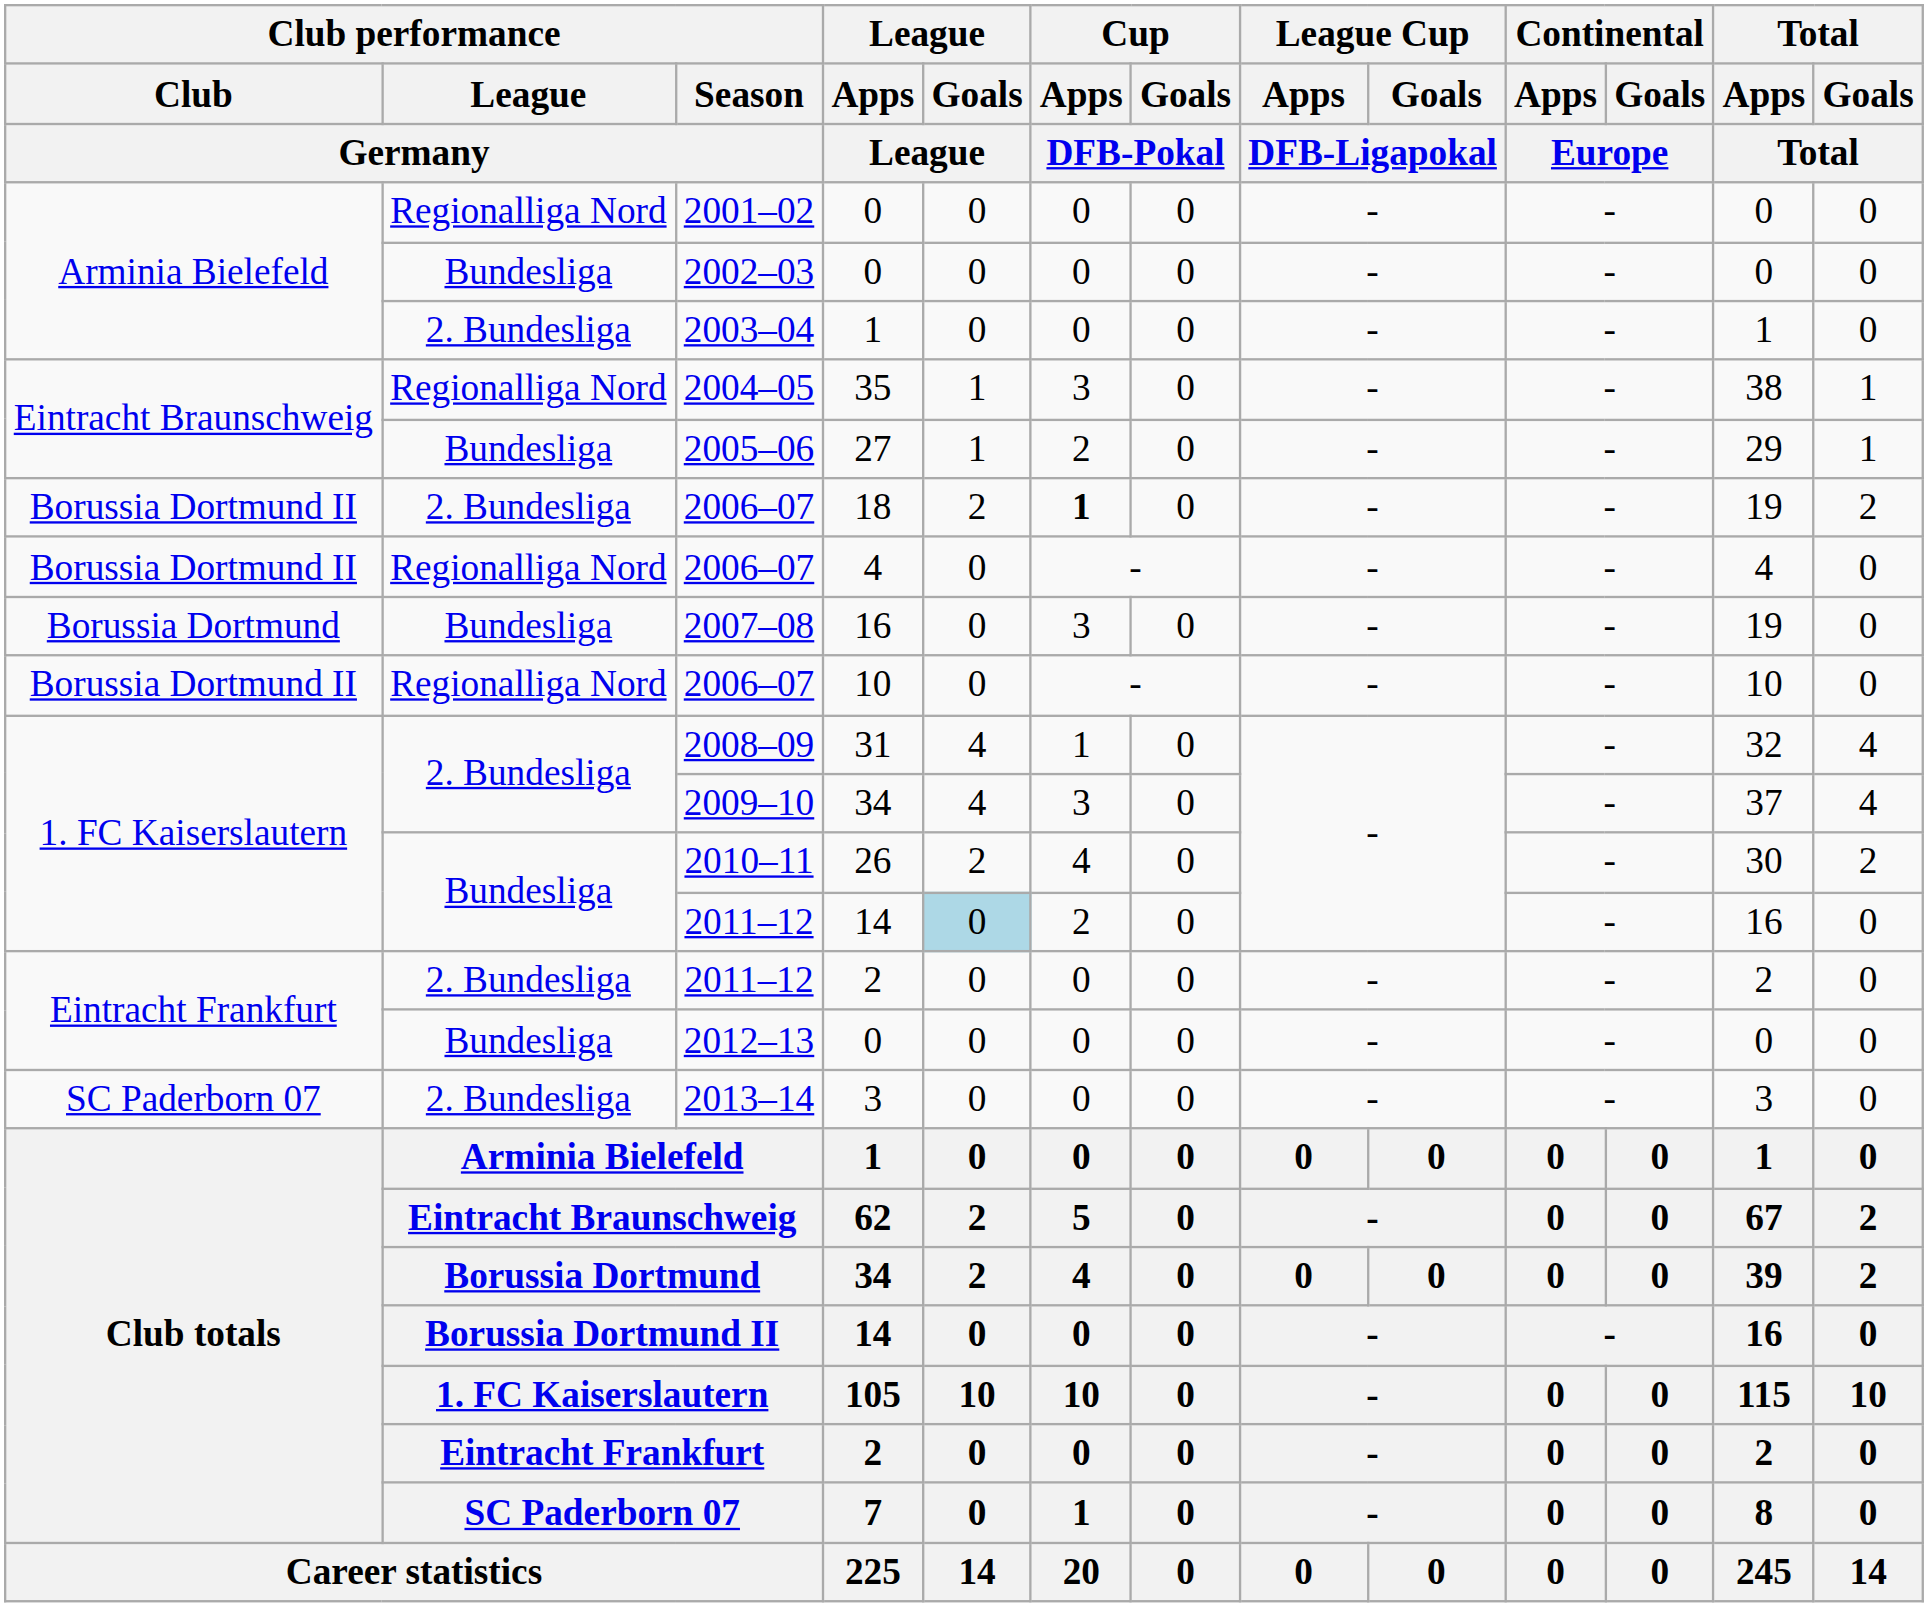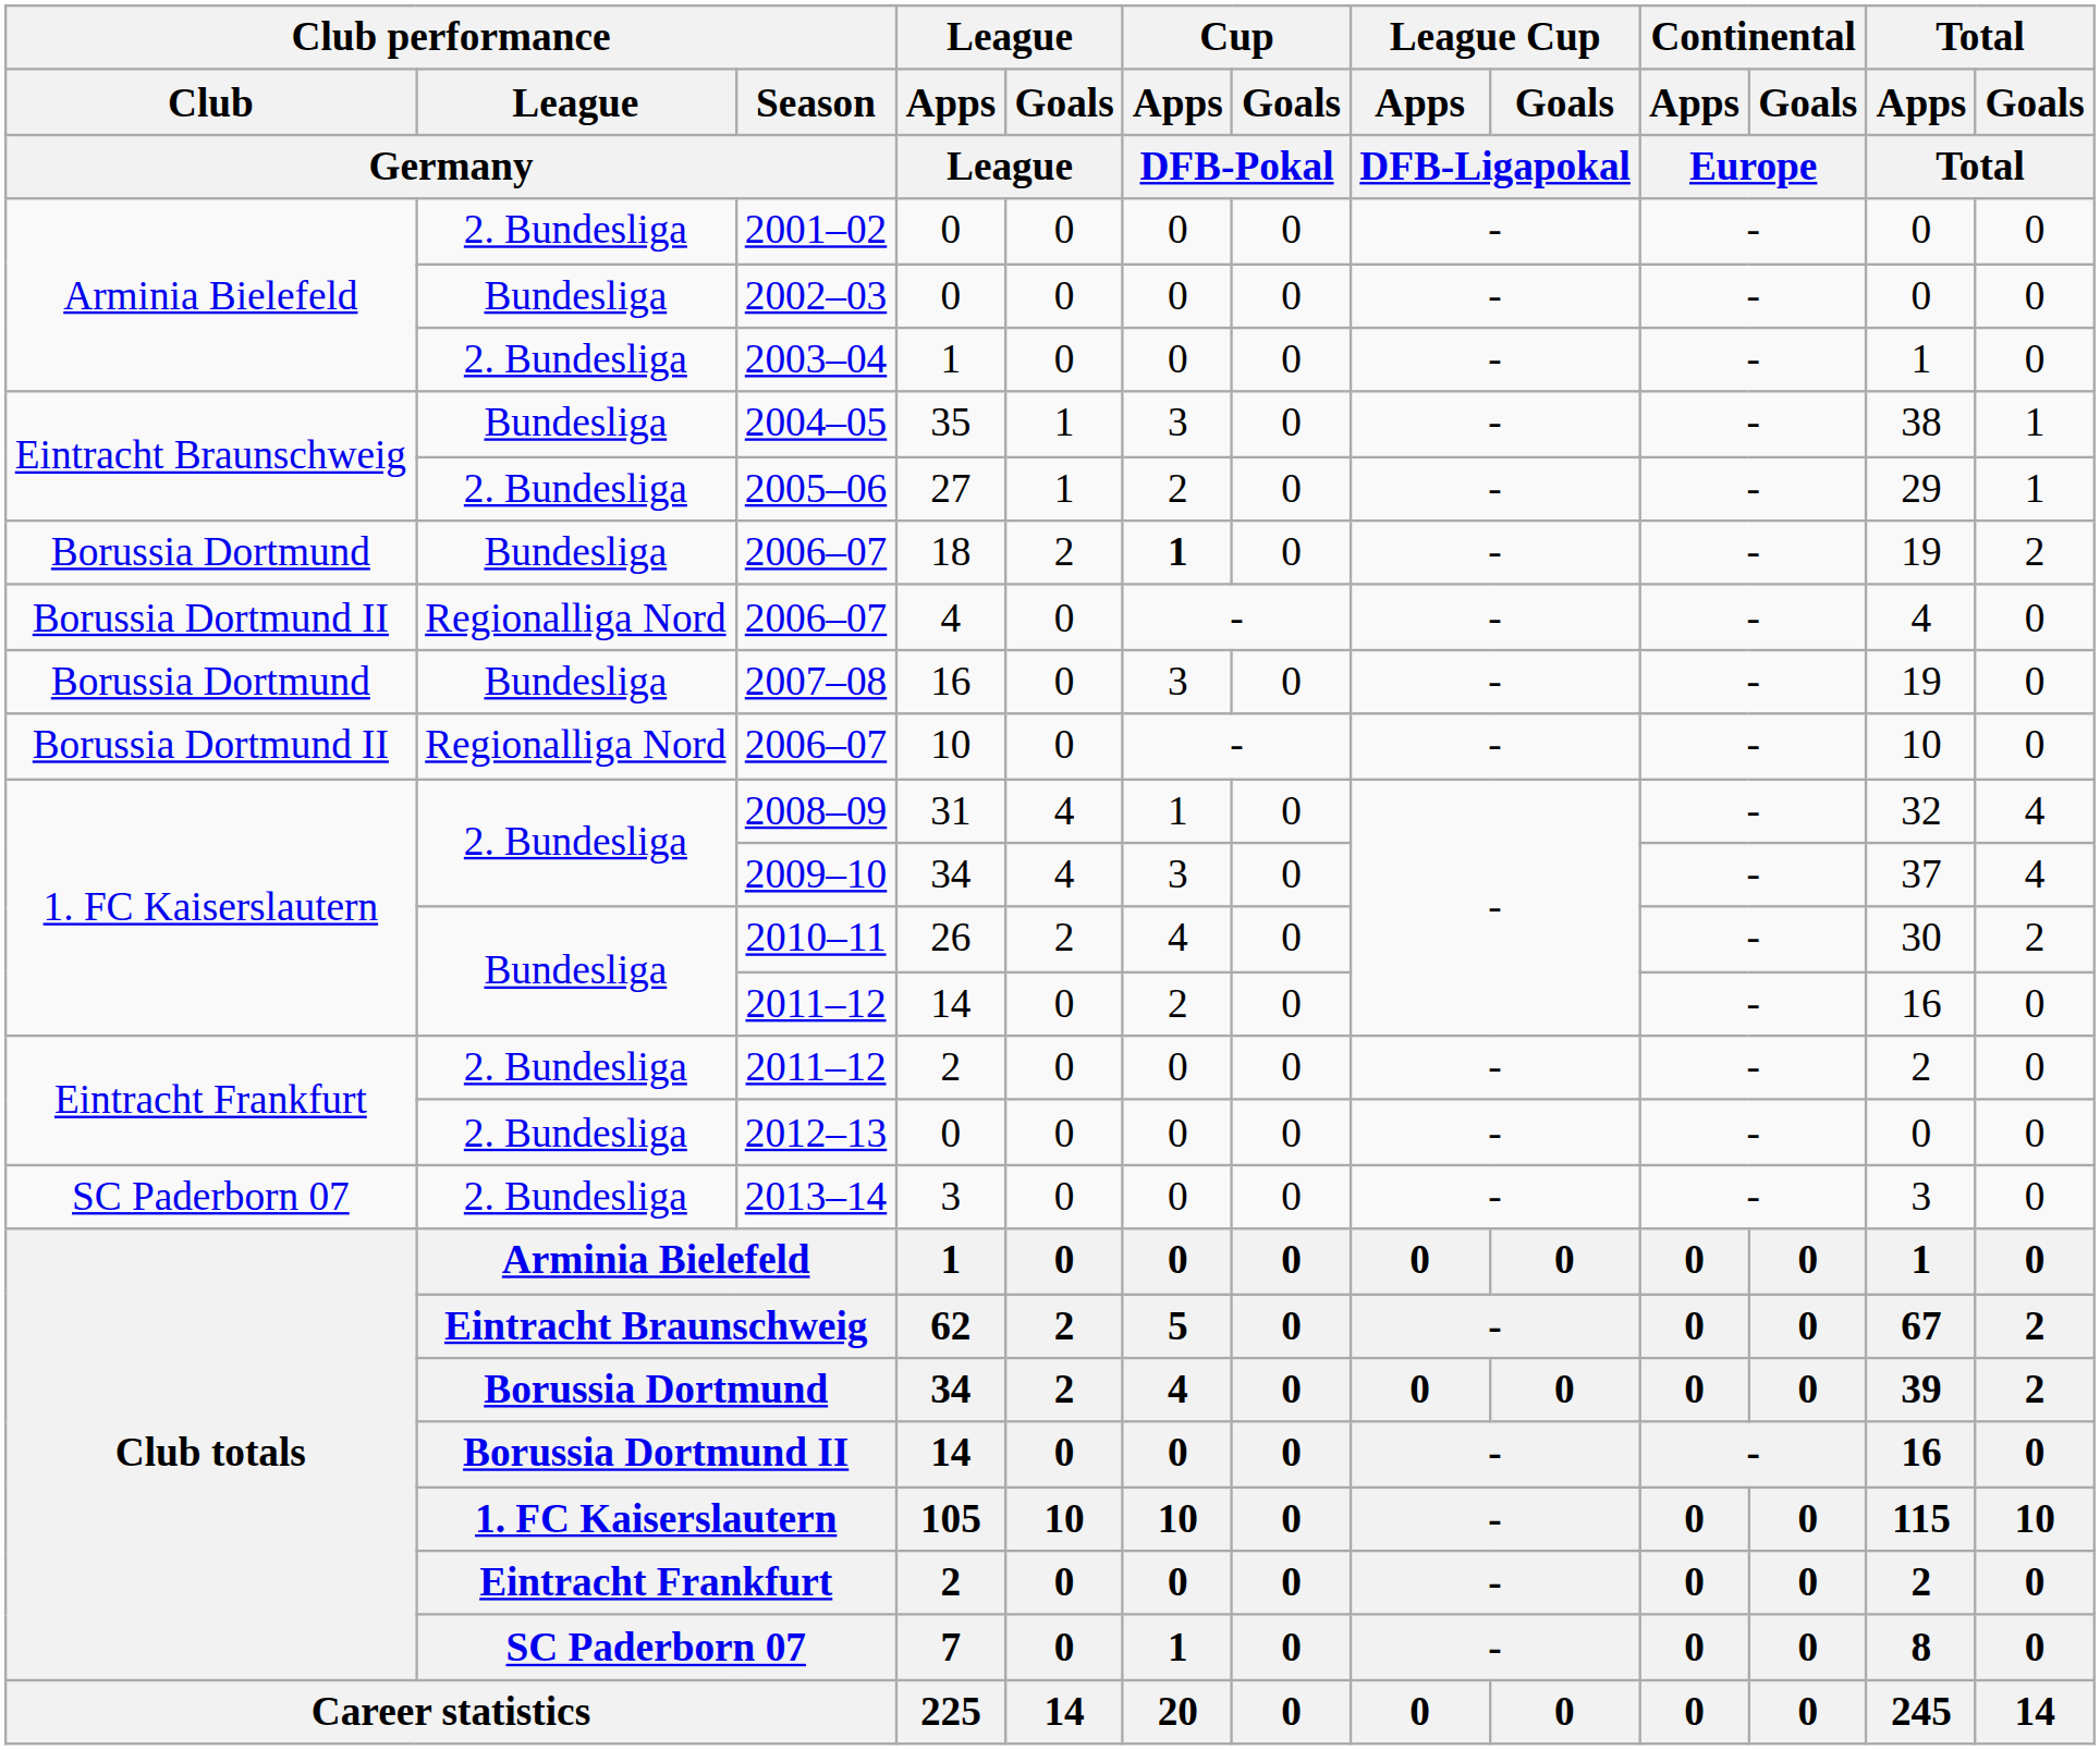 <table class="wikitable" style="text-align: center">
 <tr>
 <th Colspan="3">Club performance</th>
 <th Colspan="2">League</th>
 <th Colspan="2">Cup</th>
 <th Colspan="2">League Cup</th>
 <th Colspan="2">Continental</th>
 <th Colspan="2">Total</th>
 </tr>
 <tr>
 <th>Club</th>
 <th>League</th>
 <th>Season</th>
 <th>Apps</th>
 <th>Goals</th>
 <th>Apps</th>
 <th>Goals</th>
 <th>Apps</th>
 <th>Goals</th>
 <th>Apps</th>
 <th>Goals</th>
 <th>Apps</th>
 <th>Goals</th>
 </tr>
 <tr>
 <th Colspan="3">Germany</th>
 <th Colspan="2">League</th>
 <th Colspan="2"><a href='#'>DFB-Pokal</a></th>
 <th Colspan="2"><a href='#'>DFB-Ligapokal</a></th>
 <th Colspan="2"><a href='#'>Europe</a></th>
 <th Colspan="2">Total</th>
 </tr>
 <tr>
 <td rowspan="3"><a href='#'>Arminia Bielefeld</a></td>
-<td><a href='#'>Regionalliga Nord</a></td>
+<td><a href='#'>2. Bundesliga</a></td>
 <td><a href='#'>2001–02</a></td>
 <td>0</td>
 <td>0</td>
 <td>0</td>
 <td>0</td>
 <td colspan="2">-</td>
 <td colspan="2">-</td>
 <td>0</td>
 <td>0</td>
 </tr>
 <tr>
 <td><a href='#'>Bundesliga</a></td>
 <td><a href='#'>2002–03</a></td>
 <td>0</td>
 <td>0</td>
 <td>0</td>
 <td>0</td>
 <td colspan="2">-</td>
 <td colspan="2">-</td>
 <td>0</td>
 <td>0</td>
 </tr>
 <tr>
 <td><a href='#'>2. Bundesliga</a></td>
 <td><a href='#'>2003–04</a></td>
 <td>1</td>
 <td>0</td>
 <td>0</td>
 <td>0</td>
 <td colspan="2">-</td>
 <td colspan="2">-</td>
 <td>1</td>
 <td>0</td>
 </tr>
 <tr>
 <td rowspan="2"><a href='#'>Eintracht Braunschweig</a></td>
-<td><a href='#'>Regionalliga Nord</a></td>
+<td><a href='#'>Bundesliga</a></td>
 <td><a href='#'>2004–05</a></td>
 <td>35</td>
 <td>1</td>
 <td>3</td>
 <td>0</td>
 <td colspan="2">-</td>
 <td colspan="2">-</td>
 <td>38</td>
 <td>1</td>
 </tr>
 <tr>
-<td><a href='#'>Bundesliga</a></td>
+<td><a href='#'>2. Bundesliga</a></td>
 <td><a href='#'>2005–06</a></td>
 <td>27</td>
 <td>1</td>
 <td>2</td>
 <td>0</td>
 <td colspan="2">-</td>
 <td colspan="2">-</td>
 <td>29</td>
 <td>1</td>
 </tr>
 <tr>
-<td><a href='#'>Borussia Dortmund II</a></td>
-<td><a href='#'>2. Bundesliga</a></td>
+<td><a href='#'>Borussia Dortmund</a></td>
+<td><a href='#'>Bundesliga</a></td>
 <td><a href='#'>2006–07</a></td>
 <td>18</td>
 <td>2</td>
 <td><strong>1</strong></td>
 <td>0</td>
 <td colspan="2">-</td>
 <td colspan="2">-</td>
 <td>19</td>
 <td>2</td>
 </tr>
 <tr>
 <td><a href='#'>Borussia Dortmund II</a></td>
 <td><a href='#'>Regionalliga Nord</a></td>
 <td><a href='#'>2006–07</a></td>
 <td>4</td>
 <td>0</td>
 <td colspan="2">-</td>
 <td colspan="2">-</td>
 <td colspan="2">-</td>
 <td>4</td>
 <td>0</td>
 </tr>
 <tr>
 <td><a href='#'>Borussia Dortmund</a></td>
 <td><a href='#'>Bundesliga</a></td>
 <td><a href='#'>2007–08</a></td>
 <td>16</td>
 <td>0</td>
 <td>3</td>
 <td>0</td>
 <td colspan="2">-</td>
 <td colspan="2">-</td>
 <td>19</td>
 <td>0</td>
 </tr>
 <tr>
 <td><a href='#'>Borussia Dortmund II</a></td>
 <td><a href='#'>Regionalliga Nord</a></td>
 <td><a href='#'>2006–07</a></td>
 <td>10</td>
 <td>0</td>
 <td colspan="2">-</td>
 <td colspan="2">-</td>
 <td colspan="2">-</td>
 <td>10</td>
 <td>0</td>
 </tr>
 <tr>
 <td rowspan="4"><a href='#'>1. FC Kaiserslautern</a></td>
 <td rowspan="2"><a href='#'>2. Bundesliga</a></td>
 <td><a href='#'>2008–09</a></td>
 <td>31</td>
 <td>4</td>
 <td>1</td>
 <td>0</td>
 <td rowspan="4" colspan="2">-</td>
 <td colspan="2">-</td>
 <td>32</td>
 <td>4</td>
 </tr>
 <tr>
 <td><a href='#'>2009–10</a></td>
 <td>34</td>
 <td>4</td>
 <td>3</td>
 <td>0</td>
 <td colspan="2">-</td>
 <td>37</td>
 <td>4</td>
 </tr>
 <tr>
 <td rowspan="2"><a href='#'>Bundesliga</a></td>
 <td><a href='#'>2010–11</a></td>
 <td>26</td>
 <td>2</td>
 <td>4</td>
 <td>0</td>
 <td colspan="2">-</td>
 <td>30</td>
 <td>2</td>
 </tr>
 <tr>
 <td><a href='#'>2011–12</a></td>
 <td>14</td>
-<td style="background: lightblue;">0</td>
+<td>0</td>
 <td>2</td>
 <td>0</td>
 <td colspan="2">-</td>
 <td>16</td>
 <td>0</td>
 </tr>
 <tr>
 <td rowspan="2"><a href='#'>Eintracht Frankfurt</a></td>
 <td><a href='#'>2. Bundesliga</a></td>
 <td><a href='#'>2011–12</a></td>
 <td>2</td>
 <td>0</td>
 <td>0</td>
 <td>0</td>
 <td colspan="2">-</td>
 <td colspan="2">-</td>
 <td>2</td>
 <td>0</td>
 </tr>
 <tr>
-<td><a href='#'>Bundesliga</a></td>
+<td><a href='#'>2. Bundesliga</a></td>
 <td><a href='#'>2012–13</a></td>
 <td>0</td>
 <td>0</td>
 <td>0</td>
 <td>0</td>
 <td colspan="2">-</td>
 <td colspan="2">-</td>
 <td>0</td>
 <td>0</td>
 </tr>
 <tr>
 <td rowspan="1"><a href='#'>SC Paderborn 07</a></td>
 <td><a href='#'>2. Bundesliga</a></td>
 <td><a href='#'>2013–14</a></td>
 <td>3</td>
 <td>0</td>
 <td>0</td>
 <td>0</td>
 <td colspan="2">-</td>
 <td colspan="2">-</td>
 <td>3</td>
 <td>0</td>
 </tr>
 <tr>
 <th rowspan="7">Club totals</th>
 <th colspan="2"><a href='#'>Arminia Bielefeld</a></th>
 <th>1</th>
 <th>0</th>
 <th>0</th>
 <th>0</th>
 <th>0</th>
 <th>0</th>
 <th>0</th>
 <th>0</th>
 <th>1</th>
 <th>0</th>
 </tr>
 <tr>
 <th colspan="2"><a href='#'>Eintracht Braunschweig</a></th>
 <th>62</th>
 <th>2</th>
 <th>5</th>
 <th>0</th>
 <th colspan="2">-</th>
 <th>0</th>
 <th>0</th>
 <th>67</th>
 <th>2</th>
 </tr>
 <tr>
 <th colspan="2"><a href='#'>Borussia Dortmund</a></th>
 <th>34</th>
 <th>2</th>
 <th>4</th>
 <th>0</th>
 <th>0</th>
 <th>0</th>
 <th>0</th>
 <th>0</th>
 <th>39</th>
 <th>2</th>
 </tr>
 <tr>
 <th colspan="2"><a href='#'>Borussia Dortmund II</a></th>
 <th>14</th>
 <th>0</th>
 <th>0</th>
 <th>0</th>
 <th colspan="2">-</th>
 <th colspan="2">-</th>
 <th>16</th>
 <th>0</th>
 </tr>
 <tr>
 <th colspan="2"><a href='#'>1. FC Kaiserslautern</a></th>
 <th>105</th>
 <th>10</th>
 <th>10</th>
 <th>0</th>
 <th colspan="2">-</th>
 <th>0</th>
 <th>0</th>
 <th>115</th>
 <th>10</th>
 </tr>
 <tr>
 <th colspan="2"><a href='#'>Eintracht Frankfurt</a></th>
 <th>2</th>
 <th>0</th>
 <th>0</th>
 <th>0</th>
 <th colspan="2">-</th>
 <th>0</th>
 <th>0</th>
 <th>2</th>
 <th>0</th>
 </tr>
 <tr>
 <th colspan="2"><a href='#'>SC Paderborn 07</a></th>
 <th>7</th>
 <th>0</th>
 <th>1</th>
 <th>0</th>
 <th colspan="2">-</th>
 <th>0</th>
 <th>0</th>
 <th>8</th>
 <th>0</th>
 </tr>
 <tr>
 <th colspan="3">Career statistics</th>
 <th>225</th>
 <th>14</th>
 <th>20</th>
 <th>0</th>
 <th>0</th>
 <th>0</th>
 <th>0</th>
 <th>0</th>
 <th>245</th>
 <th>14</th>
 </tr>
 </table>
